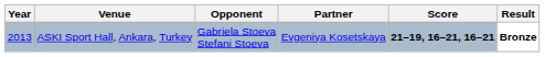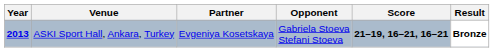 <table class="sortable wikitable" style="font-size: 90%;">
 <tr>
 <th>Year</th>
 <th>Venue</th>
+<th>Partner</th>
 <th>Opponent</th>
-<th>Partner</th>
 <th>Score</th>
 <th>Result</th>
 </tr>
 <tr style="background:#AABBCC">
-<td align="center"><a href='#'>2013</a></td>
+<td align="center"><strong><a href='#'>2013</a></strong></td>
 <td align="left"><a href='#'>ASKI Sport Hall</a>, <a href='#'>Ankara</a>, <a href='#'>Turkey</a></td>
+<td align="left"> <a href='#'>Evgeniya Kosetskaya</a></td>
 <td align="left"> <a href='#'>Gabriela Stoeva</a><br> <a href='#'>Stefani Stoeva</a></td>
-<td align="left"> <a href='#'>Evgeniya Kosetskaya</a></td>
 <td align="left"><strong>21–19, 16–21, 16–21</strong></td>
 <td style="text-align:left; background:white"> <strong>Bronze</strong></td>
 </tr>
 </table>
